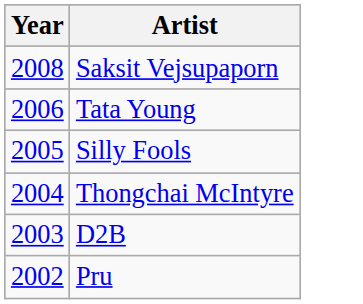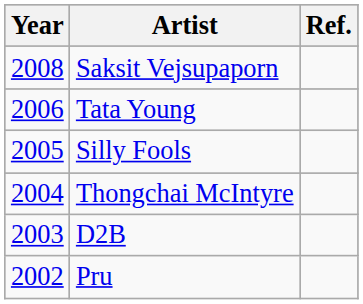 <table class="wikitable">
 <tr>
 <th>Year</th>
 <th>Artist</th>
+<th>Ref.</th>
 </tr>
 <tr>
 <td><a href='#'>2008</a></td>
 <td><a href='#'>Saksit Vejsupaporn</a></td>
+<td></td>
 </tr>
 <tr>
 <td><a href='#'>2006</a></td>
 <td><a href='#'>Tata Young</a></td>
+<td></td>
 </tr>
 <tr>
 <td><a href='#'>2005</a></td>
 <td><a href='#'>Silly Fools</a></td>
+<td></td>
 </tr>
 <tr>
 <td><a href='#'>2004</a></td>
 <td><a href='#'>Thongchai McIntyre</a></td>
+<td></td>
 </tr>
 <tr>
 <td><a href='#'>2003</a></td>
 <td><a href='#'>D2B</a></td>
+<td></td>
 </tr>
 <tr>
 <td><a href='#'>2002</a></td>
 <td><a href='#'>Pru</a></td>
+<td></td>
 </tr>
 </table>
